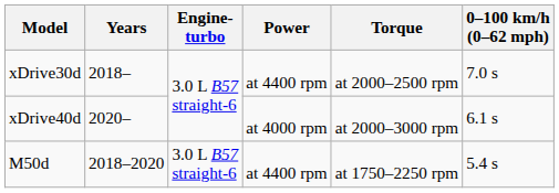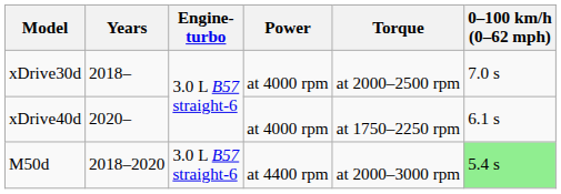 <table class="wikitable sortable">
 <tr>
 <th>Model</th>
 <th>Years</th>
 <th>Engine-<br> <a href='#'>turbo</a></th>
 <th>Power</th>
 <th>Torque</th>
 <th>0–100 km/h<br> (0–62 mph)</th>
 </tr>
 <tr>
 <td>xDrive30d</td>
 <td>2018–</td>
 <td rowspan="2">3.0 L <em><a href='#'>B57</a></em> <br> <a href='#'>straight-6</a></td>
-<td> <br> at 4400 rpm</td>
+<td> <br> at 4000 rpm</td>
 <td> <br> at 2000–2500 rpm</td>
 <td>7.0 s</td>
 </tr>
 <tr>
 <td>xDrive40d</td>
 <td>2020–</td>
 <td> <br> at 4000 rpm</td>
-<td> <br> at 2000–3000 rpm</td>
+<td> <br> at 1750–2250 rpm</td>
 <td>6.1 s</td>
 </tr>
 <tr>
 <td>M50d</td>
 <td>2018–2020</td>
 <td>3.0 L <em><a href='#'>B57</a></em> <br> <a href='#'>straight-6</a></td>
 <td> <br> at 4400 rpm</td>
-<td> <br> at 1750–2250 rpm</td>
-<td>5.4 s</td>
+<td> <br> at 2000–3000 rpm</td>
+<td style="background: lightgreen;">5.4 s</td>
 </tr>
 </table>
